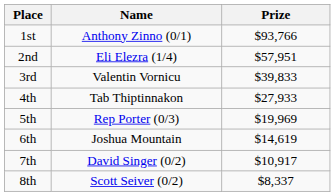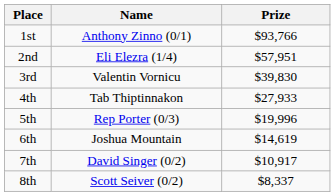 <table class="wikitable">
 <tr>
 <th width="50">Place</th>
 <th width="200">Name</th>
 <th width="125">Prize</th>
 </tr>
 <tr>
 <td align = "center">1st</td>
 <td align = "center"><a href='#'>Anthony Zinno</a> (0/1)</td>
 <td align = "center">$93,766</td>
 </tr>
 <tr>
 <td align = "center">2nd</td>
 <td align = "center"><a href='#'>Eli Elezra</a> (1/4)</td>
 <td align = "center">$57,951</td>
 </tr>
 <tr>
 <td align = "center">3rd</td>
 <td align = "center">Valentin Vornicu</td>
-<td align = "center">$39,833</td>
+<td align = "center">$39,830</td>
 </tr>
 <tr>
 <td align = "center">4th</td>
 <td align = "center">Tab Thiptinnakon</td>
 <td align = "center">$27,933</td>
 </tr>
 <tr>
 <td align = "center">5th</td>
 <td align = "center"><a href='#'>Rep Porter</a> (0/3)</td>
-<td align = "center">$19,969</td>
+<td align = "center">$19,996</td>
 </tr>
 <tr>
 <td align = "center">6th</td>
 <td align = "center">Joshua Mountain</td>
 <td align = "center">$14,619</td>
 </tr>
 <tr>
 <td align = "center">7th</td>
 <td align = "center"><a href='#'>David Singer</a> (0/2)</td>
 <td align = "center">$10,917</td>
 </tr>
 <tr>
 <td align = "center">8th</td>
 <td align = "center"><a href='#'>Scott Seiver</a> (0/2)</td>
 <td align = "center">$8,337</td>
 </tr>
 </table>
